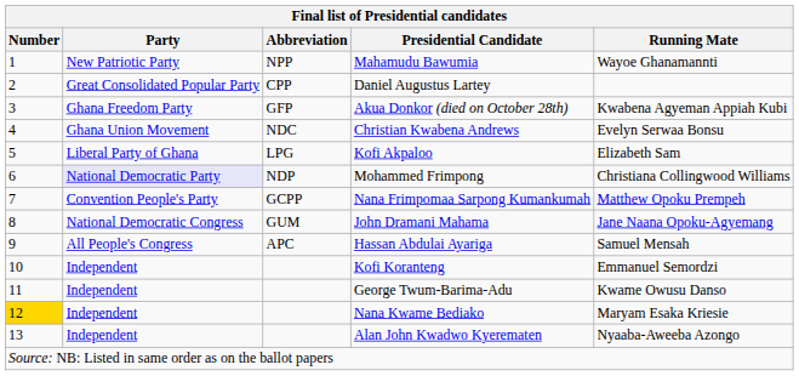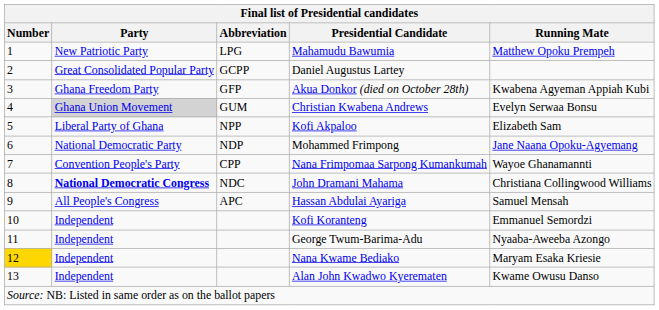 <table class="wikitable sortable">
 <tr>
 <th colspan=5>Final list of Presidential candidates</th>
 </tr>
 <tr>
 <th>Number</th>
 <th>Party</th>
 <th>Abbreviation</th>
 <th>Presidential Candidate</th>
 <th>Running Mate</th>
 </tr>
 <tr>
 <td>1</td>
 <td><a href='#'>New Patriotic Party</a></td>
-<td>NPP</td>
+<td>LPG</td>
 <td><a href='#'>Mahamudu Bawumia</a></td>
-<td>Wayoe Ghanamannti</td>
+<td><a href='#'>Matthew Opoku Prempeh</a></td>
 </tr>
 <tr>
 <td>2</td>
 <td><a href='#'>Great Consolidated Popular Party</a></td>
-<td>CPP</td>
+<td>GCPP</td>
 <td>Daniel Augustus Lartey</td>
 <td></td>
 </tr>
 <tr>
 <td>3</td>
 <td><a href='#'>Ghana Freedom Party</a></td>
 <td>GFP</td>
 <td><a href='#'>Akua Donkor</a> <em>(died on October 28th)</em></td>
 <td>Kwabena Agyeman Appiah Kubi</td>
 </tr>
 <tr>
 <td>4</td>
-<td><a href='#'>Ghana Union Movement</a></td>
-<td>NDC</td>
+<td style="background: lightgrey;"><a href='#'>Ghana Union Movement</a></td>
+<td>GUM</td>
 <td><a href='#'>Christian Kwabena Andrews</a></td>
 <td>Evelyn Serwaa Bonsu</td>
 </tr>
 <tr>
 <td>5</td>
 <td><a href='#'>Liberal Party of Ghana</a></td>
-<td>LPG</td>
+<td>NPP</td>
 <td><a href='#'>Kofi Akpaloo</a></td>
 <td>Elizabeth Sam</td>
 </tr>
 <tr>
 <td>6</td>
-<td style="background: lavender;"><a href='#'>National Democratic Party</a></td>
+<td><a href='#'>National Democratic Party</a></td>
 <td>NDP</td>
 <td>Mohammed Frimpong</td>
-<td>Christiana Collingwood Williams</td>
+<td><a href='#'>Jane Naana Opoku-Agyemang</a></td>
 </tr>
 <tr>
 <td>7</td>
 <td><a href='#'>Convention People's Party</a></td>
-<td>GCPP</td>
+<td>CPP</td>
 <td><a href='#'>Nana Frimpomaa Sarpong Kumankumah</a></td>
-<td><a href='#'>Matthew Opoku Prempeh</a></td>
+<td>Wayoe Ghanamannti</td>
 </tr>
 <tr>
 <td>8</td>
-<td><a href='#'>National Democratic Congress</a></td>
-<td>GUM</td>
+<td><strong><a href='#'>National Democratic Congress</a></strong></td>
+<td>NDC</td>
 <td><a href='#'>John Dramani Mahama</a></td>
-<td><a href='#'>Jane Naana Opoku-Agyemang</a></td>
+<td>Christiana Collingwood Williams</td>
 </tr>
 <tr>
 <td>9</td>
 <td><a href='#'>All People's Congress</a></td>
 <td>APC</td>
 <td><a href='#'>Hassan Abdulai Ayariga</a></td>
 <td>Samuel Mensah</td>
 </tr>
 <tr>
 <td>10</td>
 <td><a href='#'>Independent</a></td>
 <td></td>
 <td><a href='#'>Kofi Koranteng</a></td>
 <td>Emmanuel Semordzi</td>
 </tr>
 <tr>
 <td>11</td>
 <td><a href='#'>Independent</a></td>
 <td></td>
 <td>George Twum-Barima-Adu</td>
-<td>Kwame Owusu Danso</td>
+<td>Nyaaba-Aweeba Azongo</td>
 </tr>
 <tr>
 <td style="background: gold;">12</td>
 <td><a href='#'>Independent</a></td>
 <td></td>
 <td><a href='#'>Nana Kwame Bediako</a></td>
 <td>Maryam Esaka Kriesie</td>
 </tr>
 <tr>
 <td>13</td>
 <td><a href='#'>Independent</a></td>
 <td></td>
 <td><a href='#'>Alan John Kwadwo Kyerematen</a></td>
-<td>Nyaaba-Aweeba Azongo</td>
+<td>Kwame Owusu Danso</td>
 </tr>
 <tr>
 <td colspan=5><em>Source:</em> NB: Listed in same order as on the ballot papers</td>
 </tr>
 </table>
